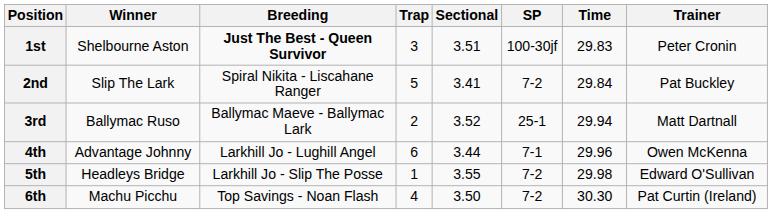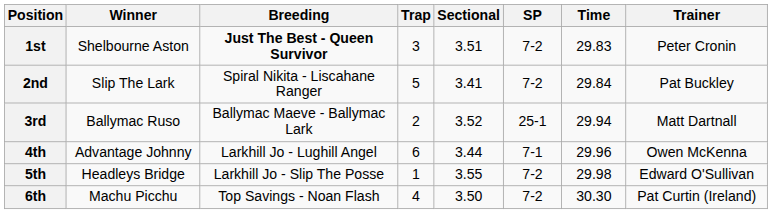 <table class="wikitable" style="text-align: center">
 <tr>
 <th width=30>Position</th>
 <th width=180>Winner</th>
 <th width=300>Breeding</th>
 <th width=30>Trap</th>
 <th width=50>Sectional</th>
 <th width=80>SP</th>
 <th width=80>Time</th>
 <th width=200>Trainer</th>
 </tr>
 <tr>
 <th>1st</th>
 <td>Shelbourne Aston</td>
 <td><strong>Just The Best - Queen Survivor</strong></td>
 <td>3</td>
 <td>3.51</td>
-<td>100-30jf</td>
+<td>7-2</td>
 <td>29.83</td>
 <td>Peter Cronin</td>
 </tr>
 <tr>
 <th>2nd</th>
 <td>Slip The Lark</td>
 <td>Spiral Nikita - Liscahane Ranger</td>
 <td>5</td>
 <td>3.41</td>
 <td>7-2</td>
 <td>29.84</td>
 <td>Pat Buckley</td>
 </tr>
 <tr>
 <th>3rd</th>
 <td>Ballymac Ruso</td>
 <td>Ballymac Maeve - Ballymac Lark</td>
 <td>2</td>
 <td>3.52</td>
 <td>25-1</td>
 <td>29.94</td>
 <td>Matt Dartnall</td>
 </tr>
 <tr>
 <th>4th</th>
 <td>Advantage Johnny</td>
 <td>Larkhill Jo - Lughill Angel</td>
 <td>6</td>
 <td>3.44</td>
 <td>7-1</td>
 <td>29.96</td>
 <td>Owen McKenna</td>
 </tr>
 <tr>
 <th>5th</th>
 <td>Headleys Bridge</td>
 <td>Larkhill Jo - Slip The Posse</td>
 <td>1</td>
 <td>3.55</td>
 <td>7-2</td>
 <td>29.98</td>
 <td>Edward O'Sullivan</td>
 </tr>
 <tr>
 <th>6th</th>
 <td>Machu Picchu</td>
 <td>Top Savings - Noan Flash</td>
 <td>4</td>
 <td>3.50</td>
 <td>7-2</td>
 <td>30.30</td>
 <td>Pat Curtin (Ireland)</td>
 </tr>
 </table>
